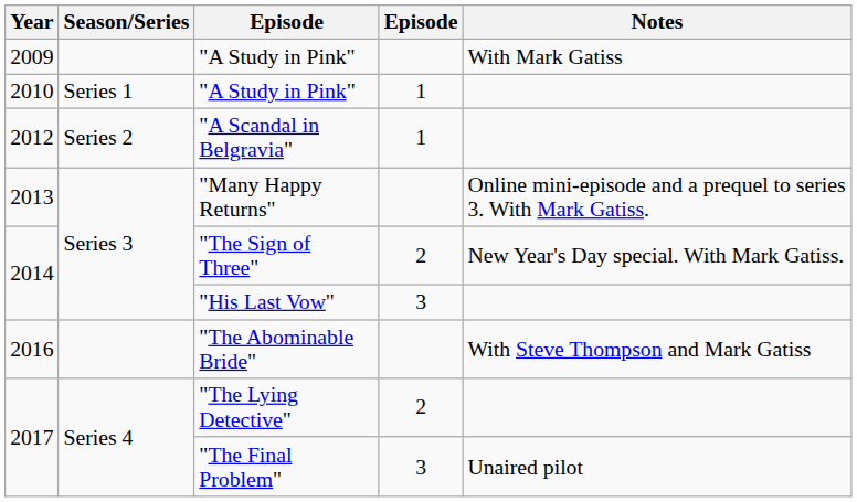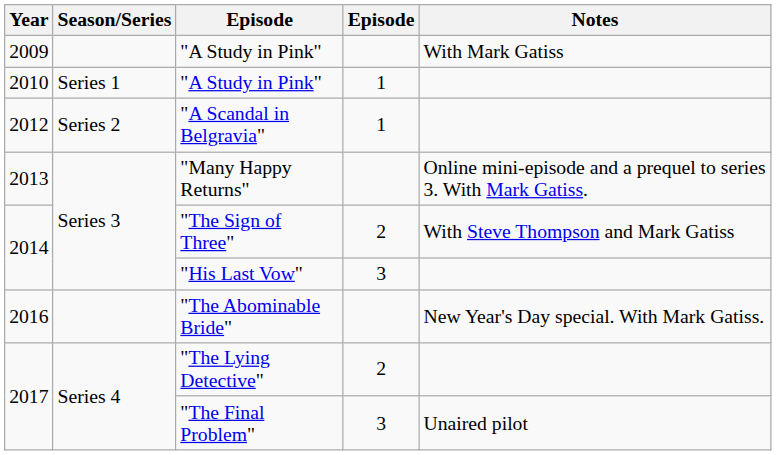 <table class="wikitable plainrowheaders" style="width:100%;">
 <tr>
 <th>Year</th>
 <th>Season/Series</th>
 <th>Episode</th>
 <th>Episode </th>
 <th>Notes</th>
 </tr>
 <tr>
 <td>2009</td>
 <td></td>
 <td>"A Study in Pink"</td>
 <td></td>
 <td>With Mark Gatiss</td>
 </tr>
 <tr>
 <td>2010</td>
 <td>Series 1</td>
 <td>"<a href='#'>A Study in Pink</a>"</td>
 <td style="text-align: center">1</td>
 <td></td>
 </tr>
 <tr>
 <td>2012</td>
 <td>Series 2</td>
 <td>"<a href='#'>A Scandal in Belgravia</a>"</td>
 <td style="text-align: center">1</td>
 <td></td>
 </tr>
 <tr>
 <td>2013</td>
 <td rowspan="3">Series 3</td>
 <td>"Many Happy Returns"</td>
 <td></td>
 <td>Online mini-episode and a prequel to series 3. With <a href='#'>Mark Gatiss</a>.</td>
 </tr>
 <tr>
 <td rowspan="2">2014</td>
 <td>"<a href='#'>The Sign of Three</a>"</td>
 <td style="text-align: center">2</td>
-<td>New Year's Day special. With Mark Gatiss.</td>
+<td>With <a href='#'>Steve Thompson</a> and Mark Gatiss</td>
 </tr>
 <tr>
 <td>"<a href='#'>His Last Vow</a>"</td>
 <td style="text-align: center">3</td>
 <td></td>
 </tr>
 <tr>
 <td>2016</td>
 <td></td>
 <td>"<a href='#'>The Abominable Bride</a>"</td>
 <td></td>
-<td>With <a href='#'>Steve Thompson</a> and Mark Gatiss</td>
+<td>New Year's Day special. With Mark Gatiss.</td>
 </tr>
 <tr>
 <td rowspan="2">2017</td>
 <td rowspan="2">Series 4</td>
 <td>"<a href='#'>The Lying Detective</a>"</td>
 <td style="text-align: center">2</td>
 <td></td>
 </tr>
 <tr>
 <td>"<a href='#'>The Final Problem</a>"</td>
 <td style="text-align: center">3</td>
 <td>Unaired pilot</td>
 </tr>
 </table>
